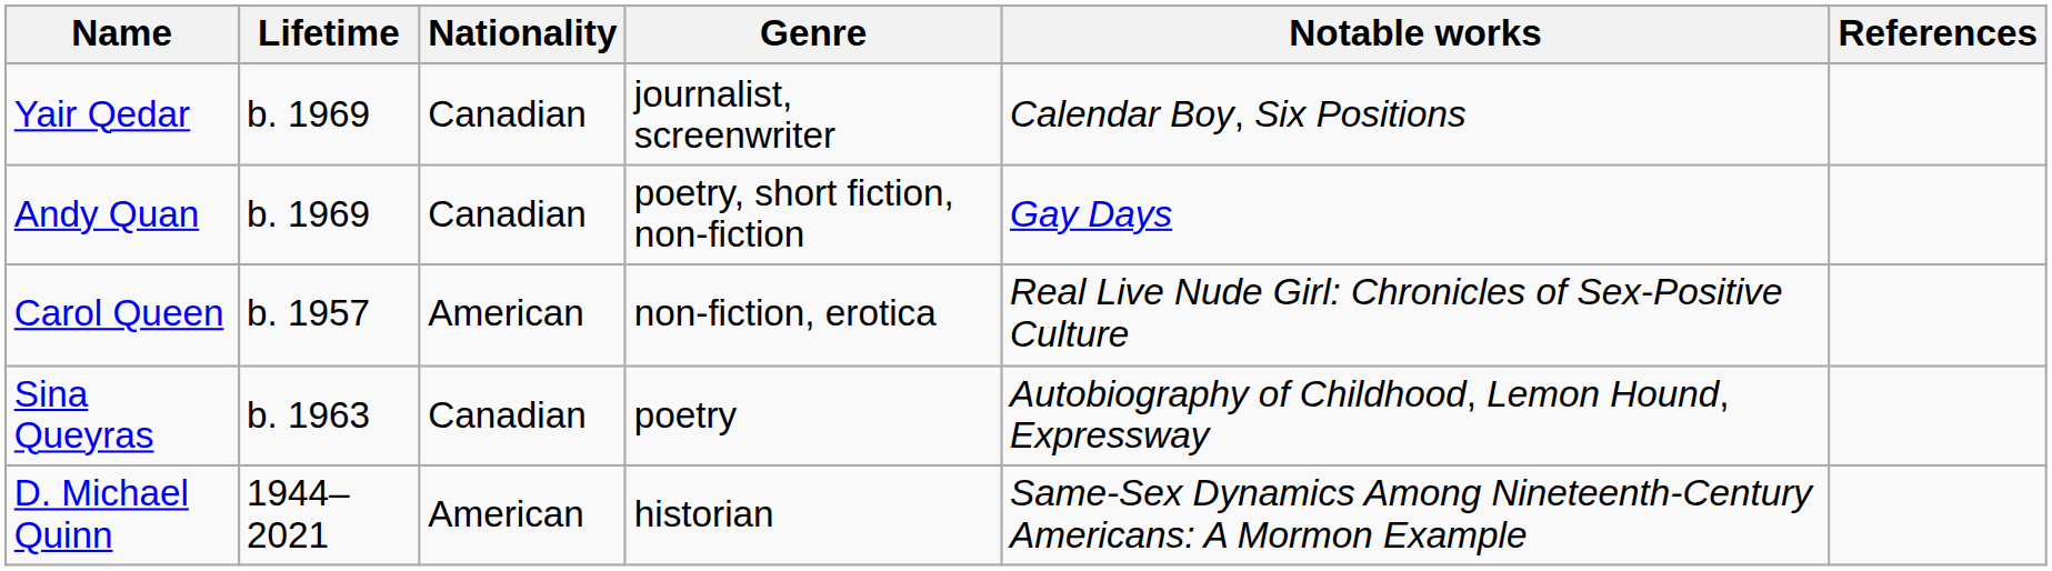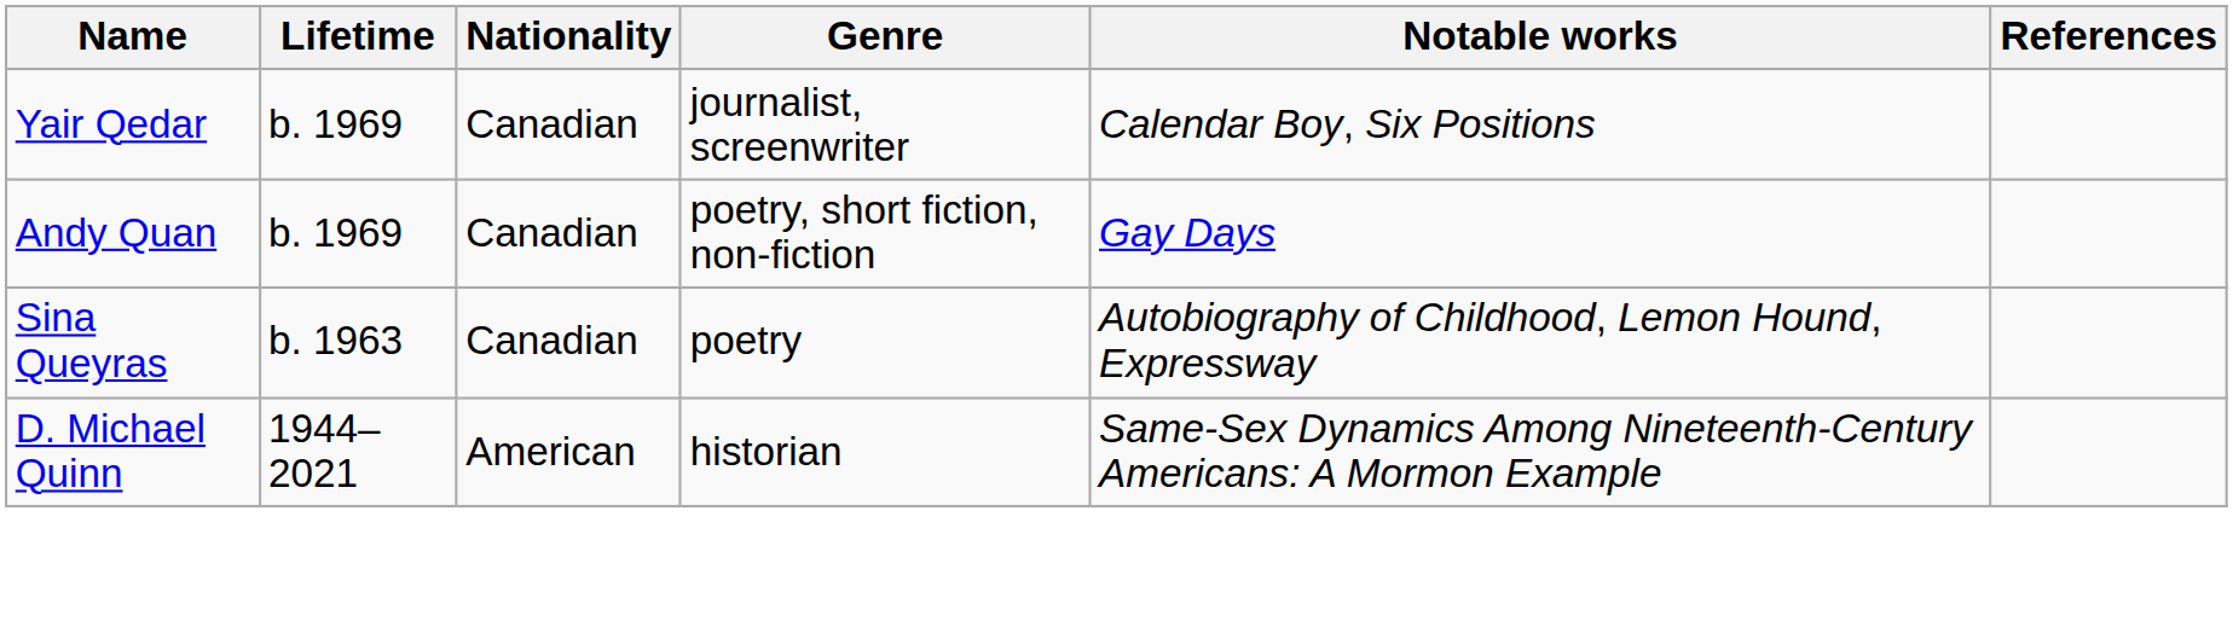 <table class="wikitable" style="width:100%;">
 <tr>
 <th>Name</th>
 <th>Lifetime</th>
 <th>Nationality</th>
 <th>Genre</th>
 <th>Notable works</th>
 <th>References</th>
 </tr>
 <tr>
 <td><a href='#'>Yair Qedar</a></td>
 <td>b. 1969</td>
 <td>Canadian</td>
 <td>journalist, screenwriter</td>
 <td><em>Calendar Boy</em>, <em>Six Positions</em></td>
 <td></td>
 </tr>
 <tr>
 <td><a href='#'>Andy Quan</a></td>
 <td>b. 1969</td>
 <td>Canadian</td>
 <td>poetry, short fiction, non-fiction</td>
 <td><em><a href='#'>Gay Days</a></em></td>
 <td></td>
 </tr>
 <tr>
-<td><a href='#'>Carol Queen</a></td>
-<td>b. 1957</td>
-<td>American</td>
-<td>non-fiction, erotica</td>
-<td><em>Real Live Nude Girl: Chronicles of Sex-Positive Culture</em></td>
-<td></td>
-</tr>
-<tr>
 <td><a href='#'>Sina Queyras</a></td>
 <td>b. 1963</td>
 <td>Canadian</td>
 <td>poetry</td>
 <td><em>Autobiography of Childhood</em>, <em>Lemon Hound</em>, <em>Expressway</em></td>
 <td></td>
 </tr>
 <tr>
 <td><a href='#'>D. Michael Quinn</a></td>
 <td>1944–2021</td>
 <td>American</td>
 <td>historian</td>
 <td><em>Same-Sex Dynamics Among Nineteenth-Century Americans: A Mormon Example</em></td>
 <td></td>
 </tr>
 </table>
